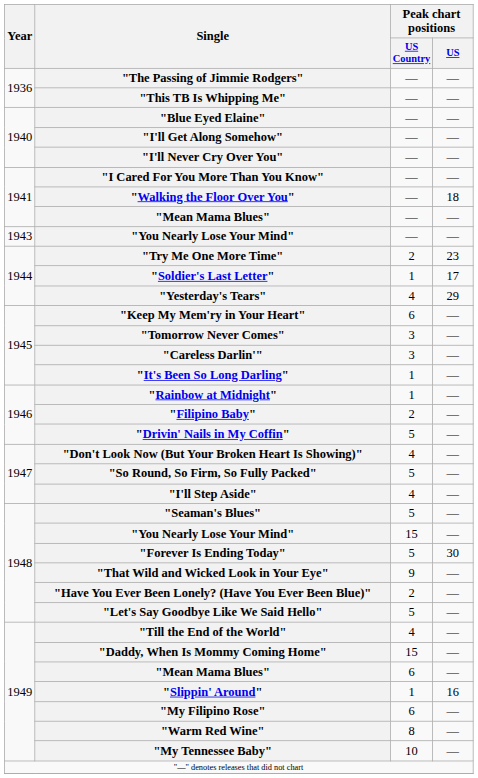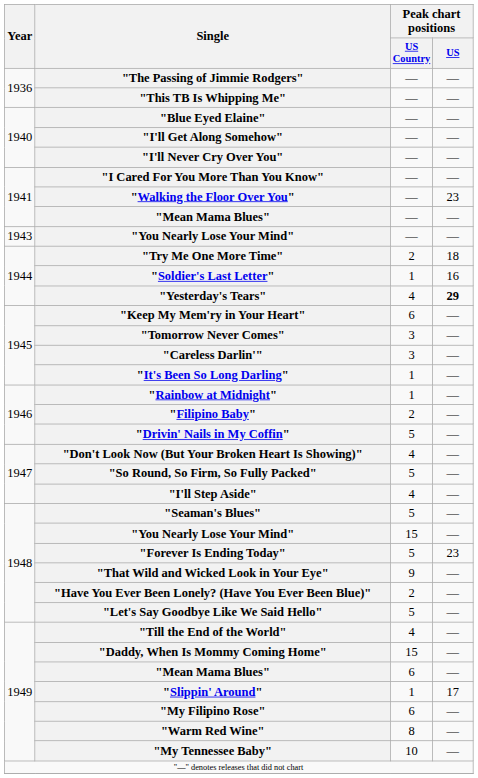 <table class="wikitable plainrowheaders" style="text-align:center;">
 <tr>
 <th rowspan="2">Year</th>
 <th rowspan="2" style="width:28em;">Single</th>
 <th colspan="2">Peak chart<br>positions</th>
 </tr>
 <tr style="font-size:smaller;">
 <th width="45"><a href='#'>US Country</a></th>
 <th width="45"><a href='#'>US</a></th>
 </tr>
 <tr>
 <td rowspan="2">1936</td>
 <th scope="row">"The Passing of Jimmie Rodgers"</th>
 <td>—</td>
 <td>—</td>
 </tr>
 <tr>
 <th scope="row">"This TB Is Whipping Me"</th>
 <td>—</td>
 <td>—</td>
 </tr>
 <tr>
 <td rowspan="3">1940</td>
 <th scope="row">"Blue Eyed Elaine"</th>
 <td>—</td>
 <td>—</td>
 </tr>
 <tr>
 <th scope="row">"I'll Get Along Somehow"</th>
 <td>—</td>
 <td>—</td>
 </tr>
 <tr>
 <th scope="row">"I'll Never Cry Over You"</th>
 <td>—</td>
 <td>—</td>
 </tr>
 <tr>
 <td rowspan="3">1941</td>
 <th scope="row">"I Cared For You More Than You Know"</th>
 <td>—</td>
 <td>—</td>
 </tr>
 <tr>
 <th scope="row">"<a href='#'>Walking the Floor Over You</a>"</th>
 <td>—</td>
-<td>18</td>
+<td>23</td>
 </tr>
 <tr>
 <th scope="row">"Mean Mama Blues"</th>
 <td>—</td>
 <td>—</td>
 </tr>
 <tr>
 <td>1943</td>
 <th scope="row">"You Nearly Lose Your Mind"</th>
 <td>—</td>
 <td>—</td>
 </tr>
 <tr>
 <td rowspan="3">1944</td>
 <th scope="row">"Try Me One More Time"</th>
 <td>2</td>
-<td>23</td>
+<td>18</td>
 </tr>
 <tr>
 <th scope="row">"<a href='#'>Soldier's Last Letter</a>"</th>
 <td>1</td>
-<td>17</td>
+<td>16</td>
 </tr>
 <tr>
 <th scope="row">"Yesterday's Tears"</th>
 <td>4</td>
-<td>29</td>
+<td><strong>29</strong></td>
 </tr>
 <tr>
 <td rowspan="4">1945</td>
 <th scope="row">"Keep My Mem'ry in Your Heart"</th>
 <td>6</td>
 <td>—</td>
 </tr>
 <tr>
 <th scope="row">"Tomorrow Never Comes"</th>
 <td>3</td>
 <td>—</td>
 </tr>
 <tr>
 <th scope="row">"Careless Darlin'"</th>
 <td>3</td>
 <td>—</td>
 </tr>
 <tr>
 <th scope="row">"<a href='#'>It's Been So Long Darling</a>"</th>
 <td>1</td>
 <td>—</td>
 </tr>
 <tr>
 <td rowspan="3">1946</td>
 <th scope="row">"<a href='#'>Rainbow at Midnight</a>"</th>
 <td>1</td>
 <td>—</td>
 </tr>
 <tr>
 <th scope="row">"<a href='#'>Filipino Baby</a>"</th>
 <td>2</td>
 <td>—</td>
 </tr>
 <tr>
 <th scope="row">"<a href='#'>Drivin' Nails in My Coffin</a>"</th>
 <td>5</td>
 <td>—</td>
 </tr>
 <tr>
 <td rowspan="3">1947</td>
 <th scope="row">"Don't Look Now (But Your Broken Heart Is Showing)"</th>
 <td>4</td>
 <td>—</td>
 </tr>
 <tr>
 <th scope="row">"So Round, So Firm, So Fully Packed"</th>
 <td>5</td>
 <td>—</td>
 </tr>
 <tr>
 <th scope="row">"I'll Step Aside"</th>
 <td>4</td>
 <td>—</td>
 </tr>
 <tr>
 <td rowspan="6">1948</td>
 <th scope="row">"Seaman's Blues"</th>
 <td>5</td>
 <td>—</td>
 </tr>
 <tr>
 <th scope="row">"You Nearly Lose Your Mind"</th>
 <td>15</td>
 <td>—</td>
 </tr>
 <tr>
 <th scope="row">"Forever Is Ending Today"</th>
 <td>5</td>
-<td>30</td>
+<td>23</td>
 </tr>
 <tr>
 <th scope="row">"That Wild and Wicked Look in Your Eye"</th>
 <td>9</td>
 <td>—</td>
 </tr>
 <tr>
 <th scope="row">"Have You Ever Been Lonely? (Have You Ever Been Blue)"</th>
 <td>2</td>
 <td>—</td>
 </tr>
 <tr>
 <th scope="row">"Let's Say Goodbye Like We Said Hello"</th>
 <td>5</td>
 <td>—</td>
 </tr>
 <tr>
 <td rowspan="7">1949</td>
 <th scope="row">"Till the End of the World"</th>
 <td>4</td>
 <td>—</td>
 </tr>
 <tr>
 <th scope="row">"Daddy, When Is Mommy Coming Home"</th>
 <td>15</td>
 <td>—</td>
 </tr>
 <tr>
 <th scope="row">"Mean Mama Blues"</th>
 <td>6</td>
 <td>—</td>
 </tr>
 <tr>
 <th scope="row">"<a href='#'>Slippin' Around</a>"</th>
 <td>1</td>
-<td>16</td>
+<td>17</td>
 </tr>
 <tr>
 <th scope="row">"My Filipino Rose"</th>
 <td>6</td>
 <td>—</td>
 </tr>
 <tr>
 <th scope="row">"Warm Red Wine"</th>
 <td>8</td>
 <td>—</td>
 </tr>
 <tr>
 <th scope="row">"My Tennessee Baby"</th>
 <td>10</td>
 <td>—</td>
 </tr>
 <tr>
 <td colspan="4" style="font-size:8pt">"—" denotes releases that did not chart</td>
 </tr>
 <tr>
 </tr>
 </table>
